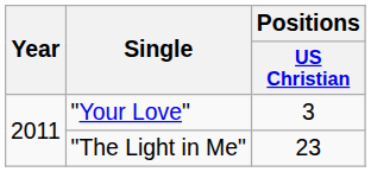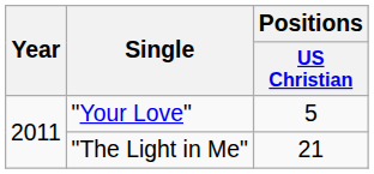 <table class="wikitable" style="text-align:center;">
 <tr>
 <th rowspan=2>Year</th>
 <th rowspan=2>Single</th>
 <th colspan=6>Positions</th>
 </tr>
 <tr style="font-size:smaller;">
 <th width=40><a href='#'>US Christian</a><br></th>
 </tr>
 <tr>
 <td rowspan="2">2011</td>
 <td align="left">"<a href='#'>Your Love</a>"</td>
-<td>3</td>
+<td>5</td>
 </tr>
 <tr>
 <td align="left">"The Light in Me"</td>
-<td>23</td>
+<td>21</td>
 </tr>
 </table>
